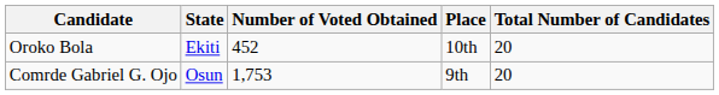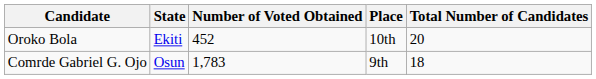 <table class="wikitable sortable mw-collapsible">
 <tr>
 <th>Candidate</th>
 <th>State</th>
 <th>Number of Voted Obtained</th>
 <th>Place</th>
 <th>Total Number of Candidates</th>
 </tr>
 <tr>
 <td>Oroko Bola</td>
 <td><a href='#'>Ekiti</a></td>
 <td>452</td>
 <td>10th</td>
 <td>20</td>
 </tr>
 <tr>
 <td>Comrde Gabriel G. Ojo</td>
 <td><a href='#'>Osun</a></td>
-<td>1,753</td>
+<td>1,783</td>
 <td>9th</td>
-<td>20</td>
+<td>18</td>
 </tr>
 </table>
